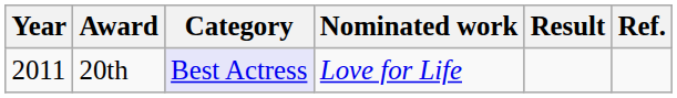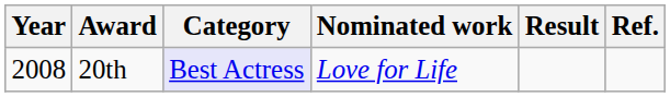 <table class="wikitable">
 <tr>
 <th>Year</th>
 <th>Award</th>
 <th>Category</th>
 <th>Nominated work</th>
 <th>Result</th>
 <th>Ref.</th>
 </tr>
 <tr>
-<td>2011</td>
+<td>2008</td>
 <td>20th</td>
 <td style="background: lavender;"><a href='#'>Best Actress</a></td>
 <td><em><a href='#'>Love for Life</a></em></td>
 <td></td>
 <td></td>
 </tr>
 </table>
